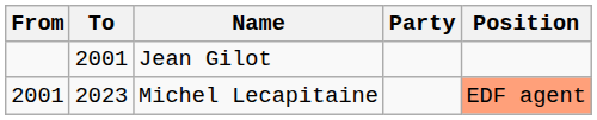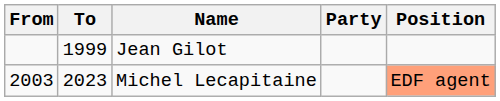 <table class="wikitable">
 <tr>
 <th>From</th>
 <th>To</th>
 <th>Name</th>
 <th>Party</th>
 <th>Position</th>
 </tr>
 <tr>
 <td></td>
-<td>2001</td>
+<td>1999</td>
 <td>Jean Gilot</td>
 <td></td>
 <td></td>
 </tr>
 <tr>
-<td>2001</td>
+<td>2003</td>
 <td>2023</td>
 <td>Michel Lecapitaine</td>
 <td></td>
 <td style="background: lightsalmon;">EDF agent</td>
 </tr>
 </table>
